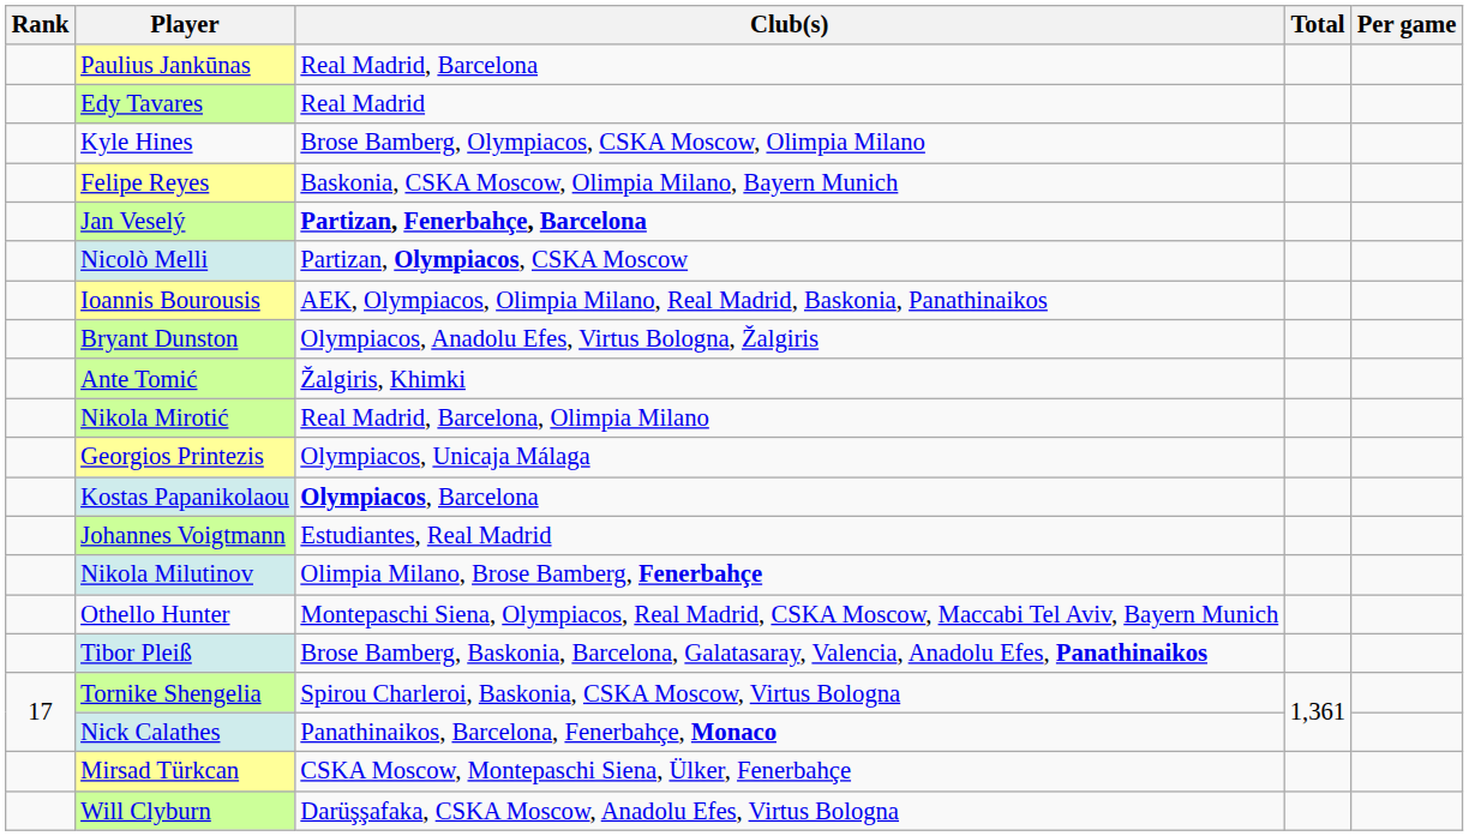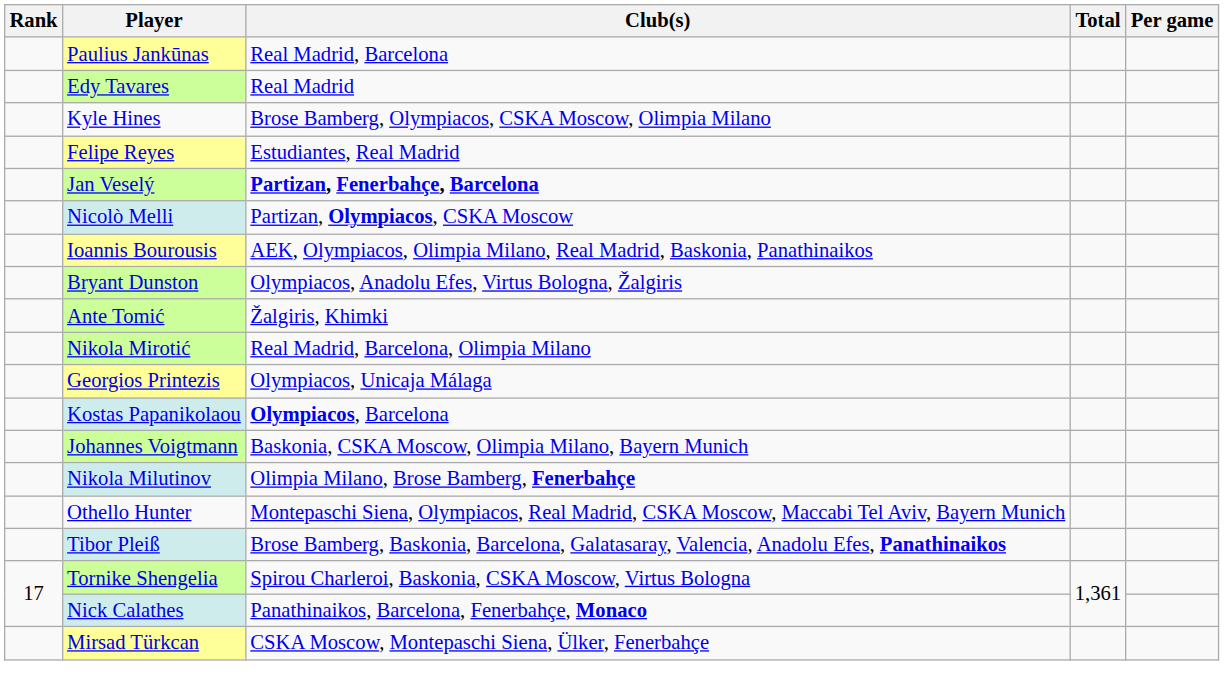 <table class="wikitable sortable">
 <tr>
 <th>Rank</th>
 <th>Player</th>
 <th>Club(s)</th>
 <th>Total</th>
 <th>Per game</th>
 </tr>
 <tr>
 <td></td>
 <td bgcolor="#FFFF99"> <a href='#'>Paulius Jankūnas</a></td>
 <td><a href='#'>Real Madrid</a>, <a href='#'>Barcelona</a></td>
 <td></td>
 <td></td>
 </tr>
 <tr>
 <td></td>
 <td bgcolor="#CCFF99"> <a href='#'>Edy Tavares</a></td>
 <td><a href='#'>Real Madrid</a></td>
 <td></td>
 <td style="text-align:center;"></td>
 </tr>
 <tr>
 <td></td>
 <td> <a href='#'>Kyle Hines</a></td>
 <td><a href='#'>Brose Bamberg</a>, <a href='#'>Olympiacos</a>, <a href='#'>CSKA Moscow</a>, <a href='#'>Olimpia Milano</a></td>
 <td></td>
 <td></td>
 </tr>
 <tr>
 <td></td>
 <td bgcolor="#FFFF99"> <a href='#'>Felipe Reyes</a></td>
-<td><a href='#'>Baskonia</a>, <a href='#'>CSKA Moscow</a>, <a href='#'>Olimpia Milano</a>, <a href='#'>Bayern Munich</a></td>
+<td><a href='#'>Estudiantes</a>, <a href='#'>Real Madrid</a></td>
 <td></td>
 <td></td>
 </tr>
 <tr>
 <td></td>
 <td bgcolor="#CCFF99"> <a href='#'>Jan Veselý</a></td>
 <td><strong><a href='#'>Partizan</a>, <a href='#'>Fenerbahçe</a>, <a href='#'>Barcelona</a></strong></td>
 <td></td>
 <td style="text-align:center;"></td>
 </tr>
 <tr>
 <td></td>
 <td bgcolor="#CFECEC"> <a href='#'>Nicolò Melli</a></td>
 <td><a href='#'>Partizan</a>, <strong><a href='#'>Olympiacos</a></strong>, <a href='#'>CSKA Moscow</a></td>
 <td></td>
 <td style="text-align:center;"></td>
 </tr>
 <tr>
 <td></td>
 <td bgcolor="#FFFF99"> <a href='#'>Ioannis Bourousis</a></td>
 <td><a href='#'>AEK</a>, <a href='#'>Olympiacos</a>, <a href='#'>Olimpia Milano</a>, <a href='#'>Real Madrid</a>, <a href='#'>Baskonia</a>, <a href='#'>Panathinaikos</a></td>
 <td></td>
 <td></td>
 </tr>
 <tr>
 <td></td>
 <td bgcolor="#CCFF99">  <a href='#'>Bryant Dunston</a></td>
 <td><a href='#'>Olympiacos</a>, <a href='#'>Anadolu Efes</a>, <a href='#'>Virtus Bologna</a>, <a href='#'>Žalgiris</a></td>
 <td></td>
 <td style="text-align:center;"></td>
 </tr>
 <tr>
 <td></td>
 <td bgcolor="#CCFF99"> <a href='#'>Ante Tomić</a></td>
 <td><a href='#'>Žalgiris</a>, <a href='#'>Khimki</a></td>
 <td></td>
 <td></td>
 </tr>
 <tr>
 <td></td>
 <td bgcolor="#CCFF99">  <a href='#'>Nikola Mirotić</a></td>
 <td><a href='#'>Real Madrid</a>, <a href='#'>Barcelona</a>, <a href='#'>Olimpia Milano</a></td>
 <td></td>
 <td style="text-align:center;"></td>
 </tr>
 <tr>
 <td></td>
 <td bgcolor="#FFFF99"> <a href='#'>Georgios Printezis</a></td>
 <td><a href='#'>Olympiacos</a>, <a href='#'>Unicaja Málaga</a></td>
 <td></td>
 <td></td>
 </tr>
 <tr>
 <td></td>
 <td bgcolor="#CFECEC"> <a href='#'>Kostas Papanikolaou</a></td>
 <td><strong><a href='#'>Olympiacos</a></strong>, <a href='#'>Barcelona</a></td>
 <td></td>
 <td style="text-align:center;"></td>
 </tr>
 <tr>
 <td></td>
 <td bgcolor="#CCFF99"> <a href='#'>Johannes Voigtmann</a></td>
-<td><a href='#'>Estudiantes</a>, <a href='#'>Real Madrid</a></td>
+<td><a href='#'>Baskonia</a>, <a href='#'>CSKA Moscow</a>, <a href='#'>Olimpia Milano</a>, <a href='#'>Bayern Munich</a></td>
 <td></td>
 <td style="text-align:center;"></td>
 </tr>
 <tr>
 <td></td>
 <td bgcolor="#CFECEC"> <a href='#'>Nikola Milutinov</a></td>
 <td><a href='#'>Olimpia Milano</a>, <a href='#'>Brose Bamberg</a>, <strong><a href='#'>Fenerbahçe</a></strong></td>
 <td></td>
 <td style="text-align:center;"></td>
 </tr>
 <tr>
 <td></td>
 <td>  <a href='#'>Othello Hunter</a></td>
 <td><a href='#'>Montepaschi Siena</a>, <a href='#'>Olympiacos</a>, <a href='#'>Real Madrid</a>, <a href='#'>CSKA Moscow</a>, <a href='#'>Maccabi Tel Aviv</a>, <a href='#'>Bayern Munich</a></td>
 <td></td>
 <td></td>
 </tr>
 <tr>
 <td></td>
 <td bgcolor="#CFECEC"> <a href='#'>Tibor Pleiß</a></td>
 <td><a href='#'>Brose Bamberg</a>, <a href='#'>Baskonia</a>, <a href='#'>Barcelona</a>, <a href='#'>Galatasaray</a>, <a href='#'>Valencia</a>, <a href='#'>Anadolu Efes</a>, <strong><a href='#'>Panathinaikos</a></strong></td>
 <td></td>
 <td style="text-align:center;"></td>
 </tr>
 <tr>
 <td rowspan=2 style="text-align:center;">17</td>
 <td bgcolor="#CCFF99"> <a href='#'>Tornike Shengelia</a></td>
 <td><a href='#'>Spirou Charleroi</a>, <a href='#'>Baskonia</a>, <a href='#'>CSKA Moscow</a>, <a href='#'>Virtus Bologna</a></td>
 <td rowspan=2 style="text-align:center;">1,361</td>
 <td style="text-align:center;"></td>
 </tr>
 <tr>
 <td bgcolor="#CFECEC">  <a href='#'>Nick Calathes</a></td>
 <td><a href='#'>Panathinaikos</a>, <a href='#'>Barcelona</a>, <a href='#'>Fenerbahçe</a>, <strong><a href='#'>Monaco</a></strong></td>
 <td style="text-align:center;"></td>
 </tr>
 <tr>
 <td></td>
 <td bgcolor="#FFFF99"> <a href='#'>Mirsad Türkcan</a></td>
 <td><a href='#'>CSKA Moscow</a>, <a href='#'>Montepaschi Siena</a>, <a href='#'>Ülker</a>, <a href='#'>Fenerbahçe</a></td>
 <td></td>
 <td></td>
 </tr>
-<tr>
-<td></td>
-<td bgcolor="#CCFF99"> <a href='#'>Will Clyburn</a></td>
-<td><a href='#'>Darüşşafaka</a>, <a href='#'>CSKA Moscow</a>, <a href='#'>Anadolu Efes</a>, <a href='#'>Virtus Bologna</a></td>
-<td></td>
-<td style="text-align:center;"></td>
-</tr>
 </table>
